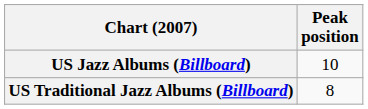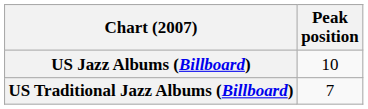 <table class="wikitable sortable plainrowheaders" style="text-align:center">
 <tr>
 <th scope="col">Chart (2007)</th>
 <th scope="col">Peak<br> position</th>
 </tr>
 <tr>
 <th scope="row">US Jazz Albums (<em><a href='#'>Billboard</a></em>)</th>
 <td>10</td>
 </tr>
 <tr>
 <th scope="row">US Traditional Jazz Albums (<em><a href='#'>Billboard</a></em>)</th>
-<td>8</td>
+<td>7</td>
 </tr>
 </table>
